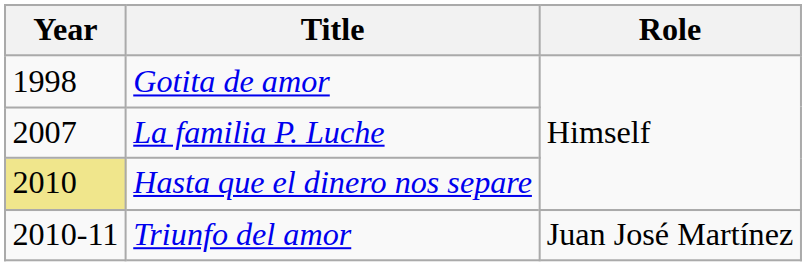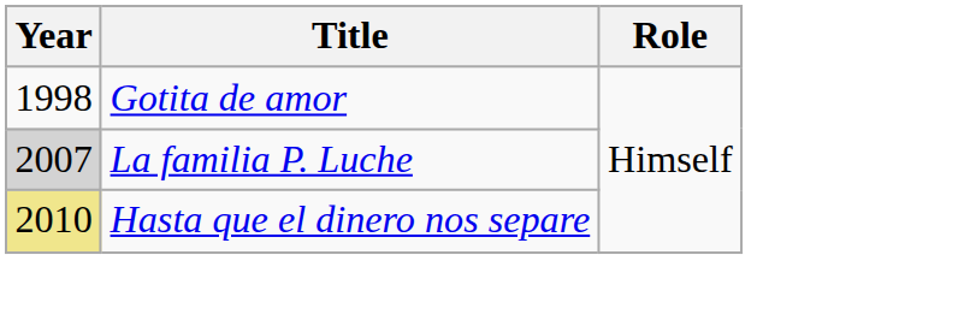 <table class="wikitable sortable">
 <tr>
 <th>Year</th>
 <th>Title</th>
 <th>Role</th>
 </tr>
 <tr>
 <td>1998</td>
 <td><em><a href='#'>Gotita de amor</a></em></td>
 <td rowspan=3>Himself</td>
 </tr>
 <tr>
-<td>2007</td>
+<td style="background: lightgrey;">2007</td>
 <td><em><a href='#'>La familia P. Luche</a></em></td>
 </tr>
 <tr>
 <td style="background: khaki;">2010</td>
 <td><em><a href='#'>Hasta que el dinero nos separe</a></em></td>
 </tr>
-<tr>
-<td>2010-11</td>
-<td><em><a href='#'>Triunfo del amor</a></em></td>
-<td>Juan José Martínez</td>
-</tr>
 </table>
